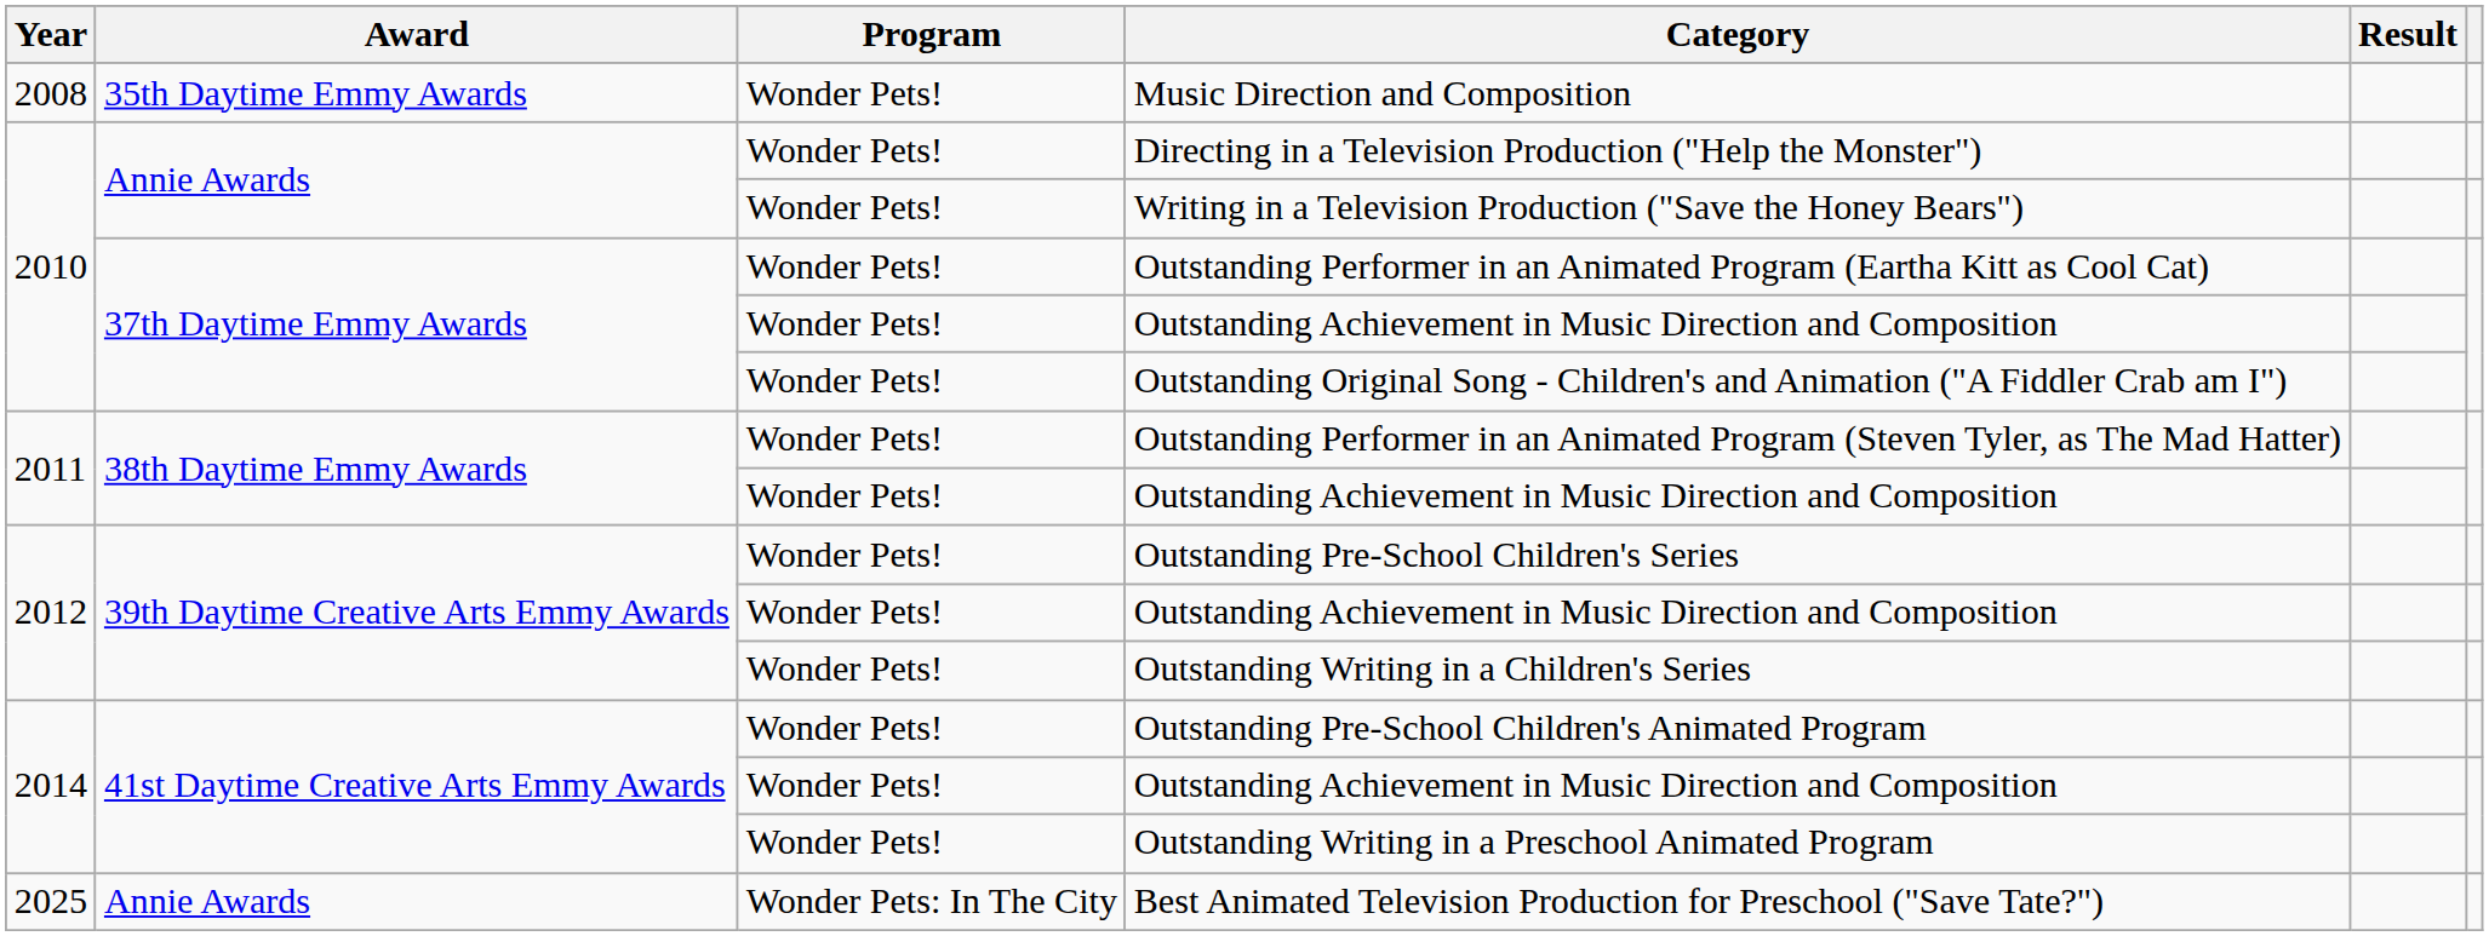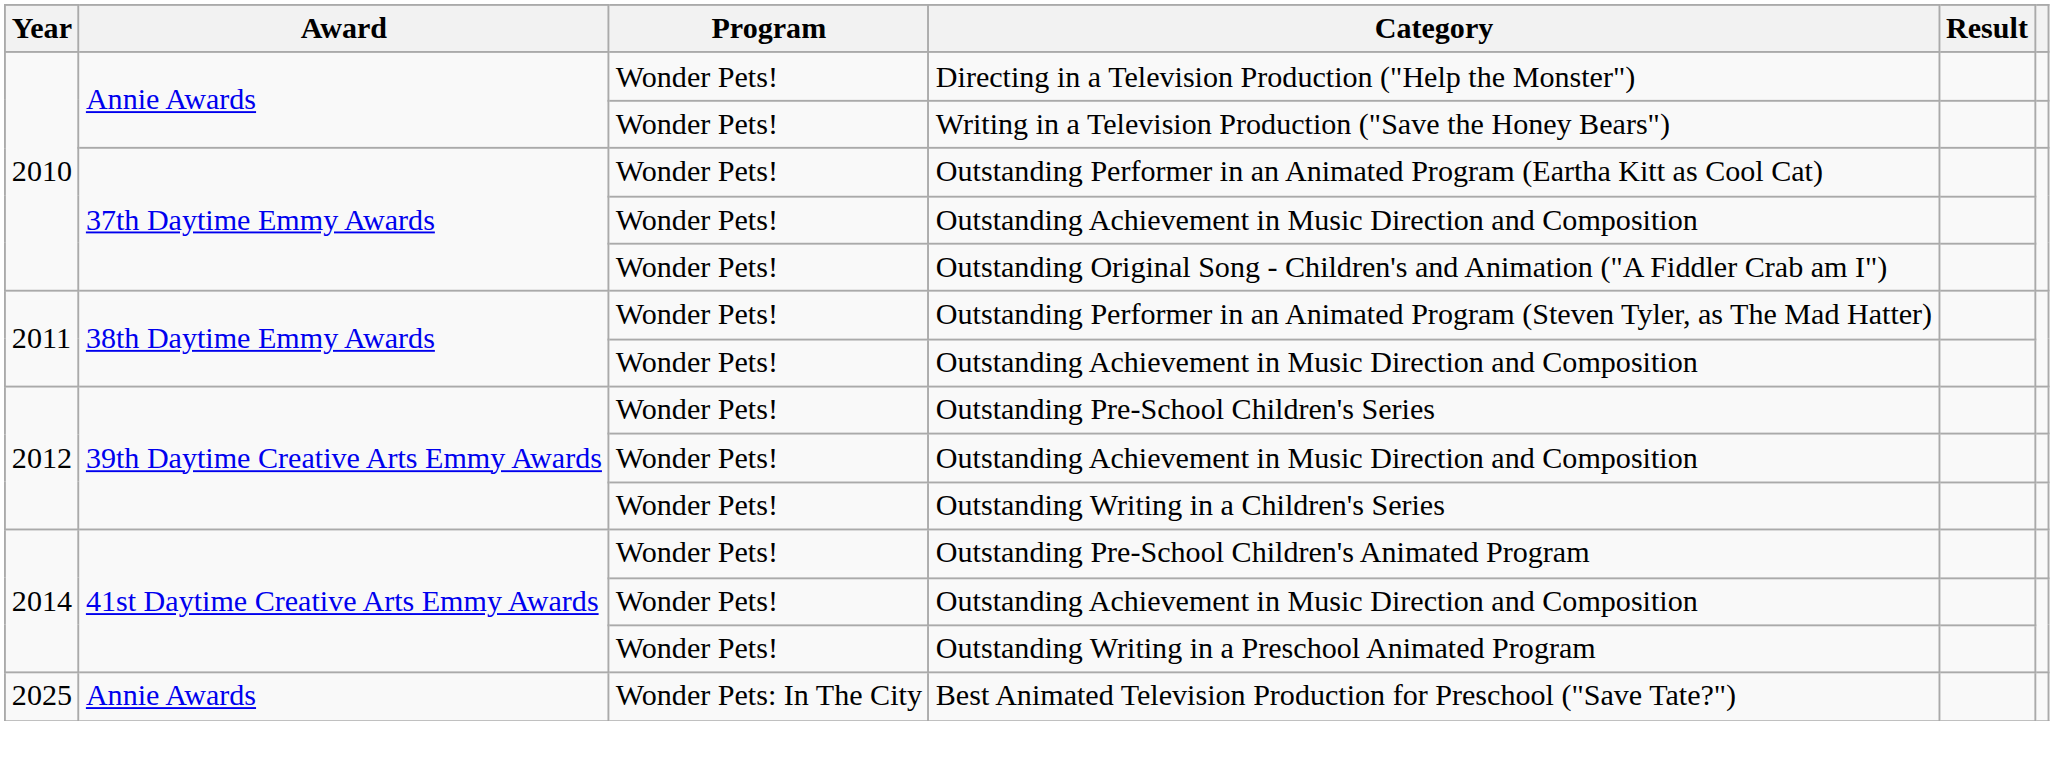 <table class="wikitable sortable mw-collapsible">
 <tr>
 <th scope="col">Year</th>
 <th scope="col">Award</th>
 <th scope="col">Program</th>
 <th scope="col">Category</th>
 <th scope="col">Result</th>
 <th scope="col" class="unsortable"></th>
-</tr>
-<tr>
-<td scope="row" rowspan="1">2008</td>
-<td rowspan="1"><a href='#'>35th Daytime Emmy Awards</a></td>
-<td>Wonder Pets!</td>
-<td>Music Direction and Composition</td>
-<td></td>
-<td rowspan="1" style="text-align: center;"></td>
 </tr>
 <tr>
 <td scope="row" rowspan="5">2010</td>
 <td rowspan="2"><a href='#'>Annie Awards</a></td>
 <td>Wonder Pets!</td>
 <td>Directing in a Television Production ("Help the Monster")</td>
 <td></td>
 <td rowspan="1" style="text-align: center;"></td>
 </tr>
 <tr>
 <td>Wonder Pets!</td>
 <td>Writing in a Television Production ("Save the Honey Bears")</td>
 <td></td>
 <td rowspan="1" style="text-align: center;"></td>
 </tr>
 <tr>
 <td rowspan="3"><a href='#'>37th Daytime Emmy Awards</a></td>
 <td>Wonder Pets!</td>
 <td>Outstanding Performer in an Animated Program (Eartha Kitt as Cool Cat)</td>
 <td></td>
 <td rowspan="3" style="text-align: center;"></td>
 </tr>
 <tr>
 <td>Wonder Pets!</td>
 <td>Outstanding Achievement in Music Direction and Composition</td>
 <td></td>
 </tr>
 <tr>
 <td>Wonder Pets!</td>
 <td>Outstanding Original Song - Children's and Animation ("A Fiddler Crab am I")</td>
 <td></td>
 </tr>
 <tr>
 <td scope="row" rowspan="2">2011</td>
 <td rowspan="2"><a href='#'>38th Daytime Emmy Awards</a></td>
 <td>Wonder Pets!</td>
 <td>Outstanding Performer in an Animated Program (Steven Tyler, as The Mad Hatter)</td>
 <td></td>
 <td rowspan="2" style="text-align: center;"></td>
 </tr>
 <tr>
 <td>Wonder Pets!</td>
 <td>Outstanding Achievement in Music Direction and Composition</td>
 <td></td>
 </tr>
 <tr>
 <td scope="row" rowspan="3">2012</td>
 <td rowspan="3"><a href='#'>39th Daytime Creative Arts Emmy Awards</a></td>
 <td>Wonder Pets!</td>
 <td>Outstanding Pre-School Children's Series</td>
 <td></td>
 <td rowspawn="1" style="text-align: center;"></td>
 </tr>
 <tr>
 <td>Wonder Pets!</td>
 <td>Outstanding Achievement in Music Direction and Composition</td>
 <td></td>
 <td rowspawn="1" style="text-align: center;"></td>
 </tr>
 <tr>
 <td>Wonder Pets!</td>
 <td>Outstanding Writing in a Children's Series</td>
 <td></td>
 <td rowspawn="1" style="text-align: center;"></td>
 </tr>
 <tr>
 <td scope="row" rowspan="3">2014</td>
 <td rowspan="3"><a href='#'>41st Daytime Creative Arts Emmy Awards</a></td>
 <td>Wonder Pets!</td>
 <td>Outstanding Pre-School Children's Animated Program</td>
 <td></td>
 <td rowspawn="3" style="text-align: center;"></td>
 </tr>
 <tr>
 <td>Wonder Pets!</td>
 <td>Outstanding Achievement in Music Direction and Composition</td>
 <td></td>
 </tr>
 <tr>
 <td>Wonder Pets!</td>
 <td>Outstanding Writing in a Preschool Animated Program</td>
 <td></td>
 </tr>
 <tr>
 <td scope="row" rowspan="1">2025</td>
 <td rowspan="1"><a href='#'>Annie Awards</a></td>
 <td>Wonder Pets: In The City</td>
 <td>Best Animated Television Production for Preschool ("Save Tate?")</td>
 <td></td>
 <td rowspan="1" style="text-align: center;"></td>
 </tr>
 </table>
